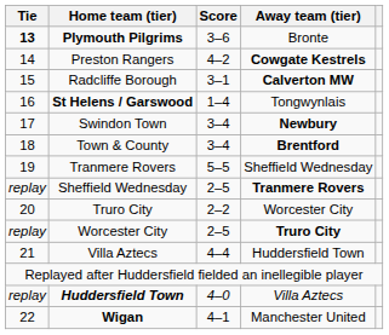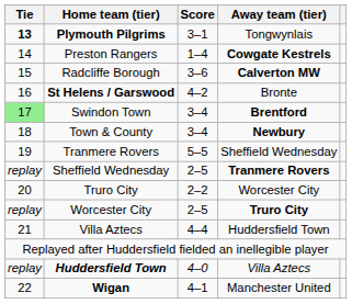 <table class="wikitable" style="text-align:center; font-size:85%">
 <tr>
 <th>Tie</th>
 <th>Home team (tier)</th>
 <th>Score</th>
 <th>Away team (tier)</th>
 <th></th>
 </tr>
 <tr>
 <td align="center"><strong>13</strong></td>
 <td><strong>Plymouth Pilgrims</strong></td>
-<td align="center">3–6</td>
-<td>Bronte</td>
+<td align="center">3–1</td>
+<td>Tongwynlais</td>
 <td></td>
 </tr>
 <tr>
 <td align="center">14</td>
 <td>Preston Rangers</td>
-<td align="center">4–2</td>
+<td align="center">1–4</td>
 <td><strong>Cowgate Kestrels</strong></td>
 <td></td>
 </tr>
 <tr>
 <td align="center">15</td>
 <td>Radcliffe Borough</td>
-<td align="center">3–1</td>
+<td align="center">3–6</td>
 <td><strong>Calverton MW</strong></td>
 <td></td>
 </tr>
 <tr>
 <td align="center">16</td>
 <td><strong>St Helens / Garswood</strong></td>
-<td align="center">1–4</td>
-<td>Tongwynlais</td>
+<td align="center">4–2</td>
+<td>Bronte</td>
 <td></td>
 </tr>
 <tr>
-<td align="center">17</td>
+<td align="center" style="background: lightgreen;">17</td>
 <td>Swindon Town</td>
 <td align="center">3–4</td>
-<td><strong>Newbury</strong></td>
+<td><strong>Brentford</strong></td>
 <td></td>
 </tr>
 <tr>
 <td align="center">18</td>
 <td>Town & County</td>
 <td align="center">3–4</td>
-<td><strong>Brentford</strong></td>
+<td><strong>Newbury</strong></td>
 <td></td>
 </tr>
 <tr>
 <td align="center">19</td>
 <td>Tranmere Rovers</td>
 <td align="center">5–5 </td>
 <td>Sheffield Wednesday</td>
 <td></td>
 </tr>
 <tr>
 <td align="center"><em>replay</em></td>
 <td>Sheffield Wednesday</td>
 <td align="center">2–5</td>
 <td><strong>Tranmere Rovers</strong></td>
 <td></td>
 </tr>
 <tr>
 <td align="center">20</td>
 <td>Truro City</td>
 <td align="center">2–2 </td>
 <td>Worcester City</td>
 <td></td>
 </tr>
 <tr>
 <td align="center"><em>replay</em></td>
 <td>Worcester City</td>
 <td align="center">2–5</td>
 <td><strong>Truro City</strong></td>
 <td></td>
 </tr>
 <tr>
 <td align="center">21</td>
 <td>Villa Aztecs</td>
 <td align="center">4–4</td>
 <td>Huddersfield Town</td>
 <td></td>
 </tr>
 <tr>
 <td colspan="5" align="center">Replayed after Huddersfield fielded an inellegible player</td>
 </tr>
 <tr>
 <td align="center"><em>replay</em></td>
 <td><strong><em>Huddersfield Town</em></strong></td>
 <td align="center"><em>4–0</em></td>
 <td><em>Villa Aztecs</em></td>
 <td></td>
 </tr>
 <tr>
 <td align="center">22</td>
 <td><strong>Wigan</strong></td>
 <td align="center">4–1</td>
 <td>Manchester United</td>
 <td></td>
 </tr>
 </table>
